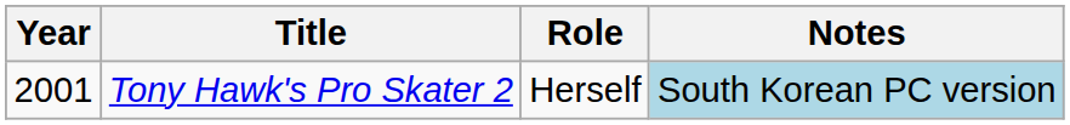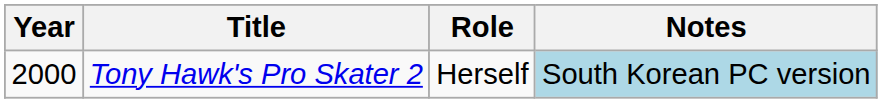 <table class="wikitable sortable">
 <tr>
 <th>Year</th>
 <th>Title</th>
 <th>Role</th>
 <th>Notes</th>
 </tr>
 <tr>
-<td>2001</td>
+<td>2000</td>
 <td><em><a href='#'>Tony Hawk's Pro Skater 2</a></em></td>
 <td>Herself</td>
 <td style="background: lightblue;">South Korean PC version</td>
 </tr>
 </table>
